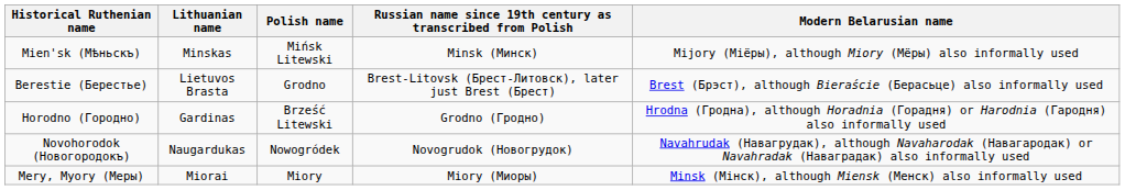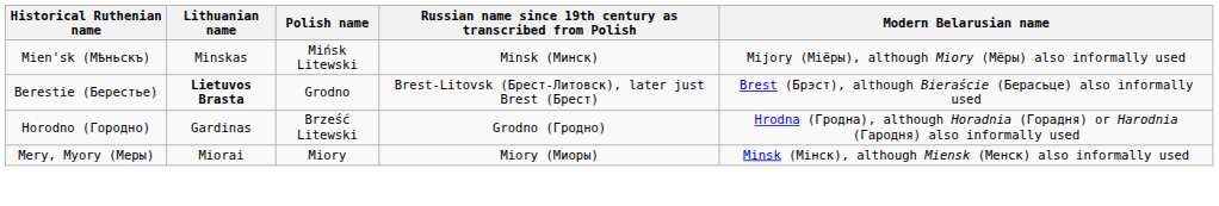 <table class="wikitable" style="text-align:center;" border="1">
 <tr>
 <th>Historical Ruthenian name</th>
 <th>Lithuanian name</th>
 <th>Polish name</th>
 <th>Russian name since 19th century as transcribed from Polish</th>
 <th>Modern Belarusian name</th>
 </tr>
 <tr>
 <td>Mien'sk (Мѣньскъ)</td>
 <td>Minskas</td>
 <td>Mińsk Litewski</td>
 <td>Minsk (Минск)</td>
 <td>Mijory (Міёры), although <em>Miory</em> (Мёры) also informally used</td>
 </tr>
 <tr>
 <td>Berestie (Берестье)</td>
-<td>Lietuvos Brasta</td>
+<td><strong>Lietuvos Brasta</strong></td>
 <td>Grodno</td>
 <td>Brest-Litovsk (Брест-Литовск), later just Brest (Брест)</td>
 <td><a href='#'>Brest</a> (Брэст), although <em>Bieraście</em> (Берасьце) also informally used</td>
 </tr>
 <tr>
 <td>Horodno (Городно)</td>
 <td>Gardinas</td>
 <td>Brześć Litewski</td>
 <td>Grodno (Гродно)</td>
 <td><a href='#'>Hrodna</a> (Гродна), although <em>Horadnia</em> (Горадня) or <em>Harodnia</em> (Гародня) also informally used</td>
 </tr>
 <tr>
-<td>Novohorodok (Новогородокъ)</td>
-<td>Naugardukas</td>
-<td>Nowogródek</td>
-<td>Novogrudok (Новогрудок)</td>
-<td><a href='#'>Navahrudak</a> (Навагрудак), although <em>Navaharodak</em> (Навагародак) or <em>Navahradak</em> (Наваградак) also informally used</td>
-</tr>
-<tr>
 <td>Mery, Myory (Меры)</td>
 <td>Miorai</td>
 <td>Miory</td>
 <td>Miory (Миоры)</td>
 <td><a href='#'>Minsk</a> (Мінск), although <em>Miensk</em> (Менск) also informally used</td>
 </tr>
 </table>
